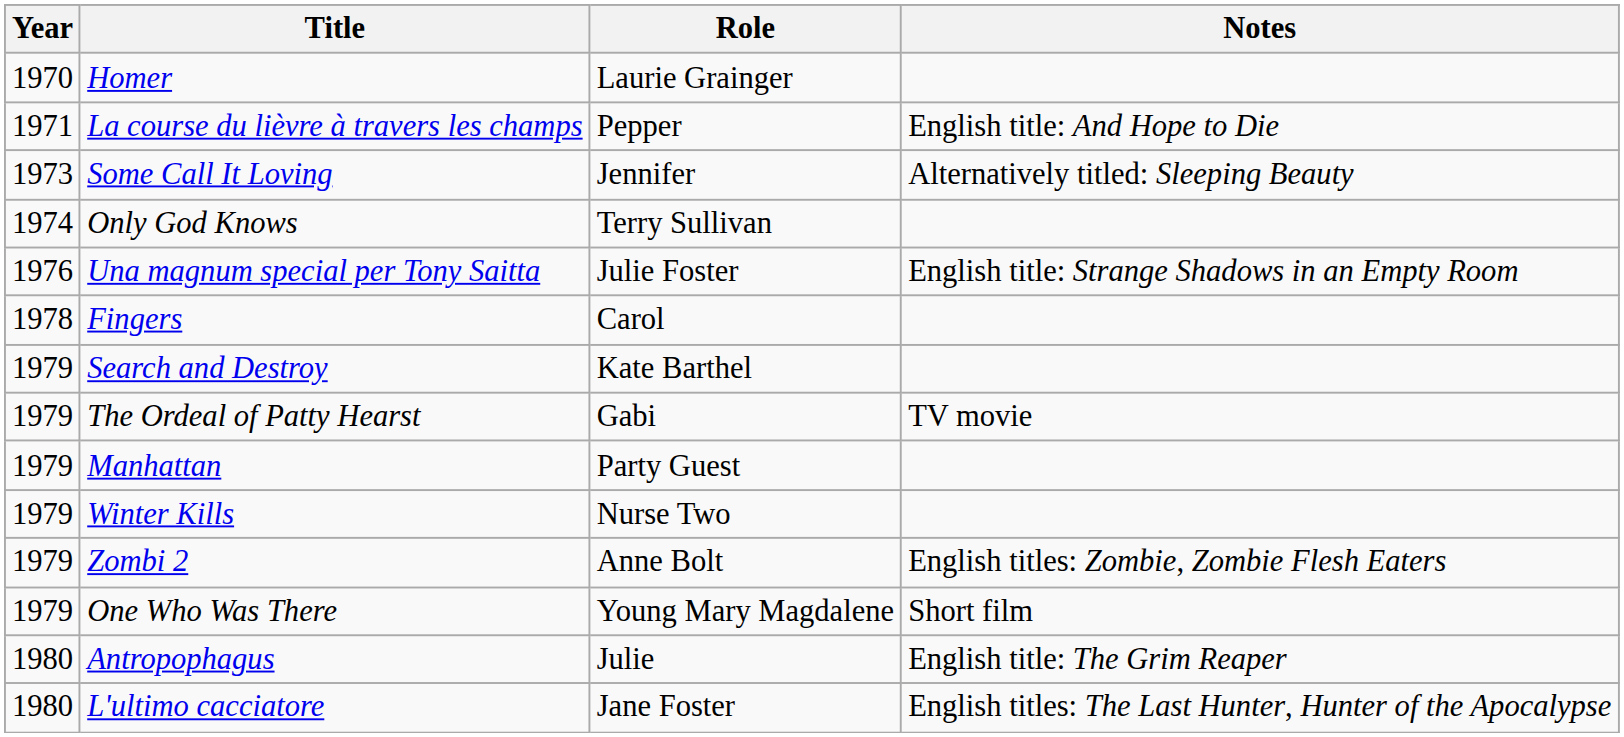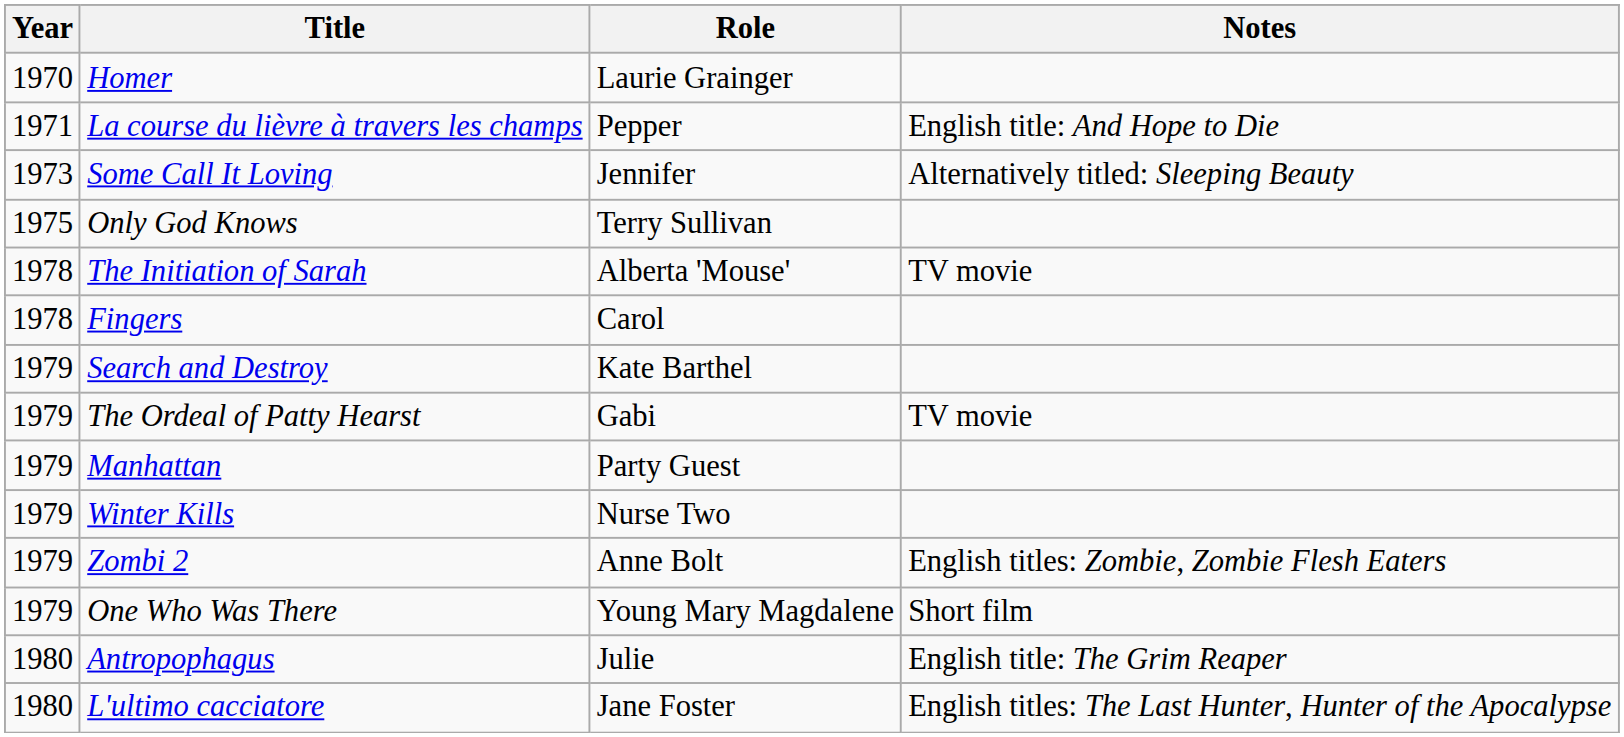 <table class="wikitable">
 <tr>
 <th>Year</th>
 <th>Title</th>
 <th>Role</th>
 <th>Notes</th>
 </tr>
 <tr>
 <td>1970</td>
 <td><em><a href='#'>Homer</a></em></td>
 <td>Laurie Grainger</td>
 <td></td>
 </tr>
 <tr>
 <td>1971</td>
 <td><em><a href='#'>La course du lièvre à travers les champs</a></em></td>
 <td>Pepper</td>
 <td>English title: <em>And Hope to Die</em></td>
 </tr>
 <tr>
 <td>1973</td>
 <td><em><a href='#'>Some Call It Loving</a></em></td>
 <td>Jennifer</td>
 <td>Alternatively titled: <em>Sleeping Beauty</em></td>
 </tr>
 <tr>
-<td>1974</td>
+<td>1975</td>
 <td><em>Only God Knows</em></td>
 <td>Terry Sullivan</td>
 <td></td>
 </tr>
 <tr>
-<td>1976</td>
-<td><em><a href='#'>Una magnum special per Tony Saitta</a></em></td>
-<td>Julie Foster</td>
-<td>English title: <em>Strange Shadows in an Empty Room</em></td>
+<td>1978</td>
+<td><em><a href='#'>The Initiation of Sarah</a></em></td>
+<td>Alberta 'Mouse'</td>
+<td>TV movie</td>
 </tr>
 <tr>
 <td>1978</td>
 <td><em><a href='#'>Fingers</a></em></td>
 <td>Carol</td>
 <td></td>
 </tr>
 <tr>
 <td>1979</td>
 <td><em><a href='#'>Search and Destroy</a></em></td>
 <td>Kate Barthel</td>
 <td></td>
 </tr>
 <tr>
 <td>1979</td>
 <td><em>The Ordeal of Patty Hearst</em></td>
 <td>Gabi</td>
 <td>TV movie</td>
 </tr>
 <tr>
 <td>1979</td>
 <td><em><a href='#'>Manhattan</a></em></td>
 <td>Party Guest</td>
 <td></td>
 </tr>
 <tr>
 <td>1979</td>
 <td><em><a href='#'>Winter Kills</a></em></td>
 <td>Nurse Two</td>
 <td></td>
 </tr>
 <tr>
 <td>1979</td>
 <td><em><a href='#'>Zombi 2</a></em></td>
 <td>Anne Bolt</td>
 <td>English titles: <em>Zombie</em>, <em>Zombie Flesh Eaters</em></td>
 </tr>
 <tr>
 <td>1979</td>
 <td><em>One Who Was There</em></td>
 <td>Young Mary Magdalene</td>
 <td>Short film</td>
 </tr>
 <tr>
 <td>1980</td>
 <td><em><a href='#'>Antropophagus</a></em></td>
 <td>Julie</td>
 <td>English title: <em>The Grim Reaper</em> </td>
 </tr>
 <tr>
 <td>1980</td>
 <td><em><a href='#'>L'ultimo cacciatore</a></em></td>
 <td>Jane Foster</td>
 <td>English titles: <em>The Last Hunter</em>, <em>Hunter of the Apocalypse</em></td>
 </tr>
 </table>
